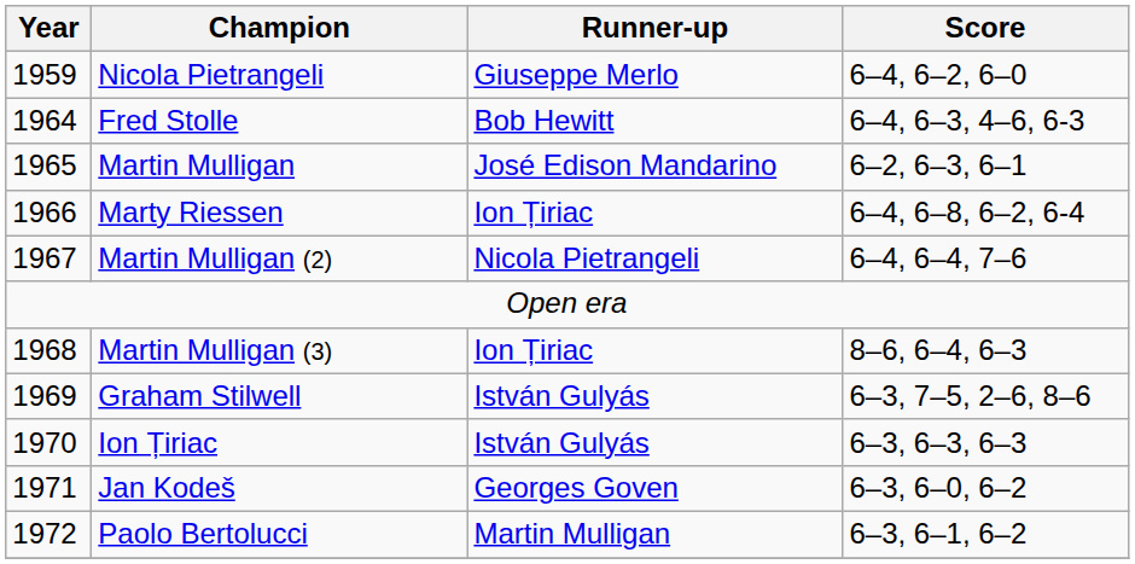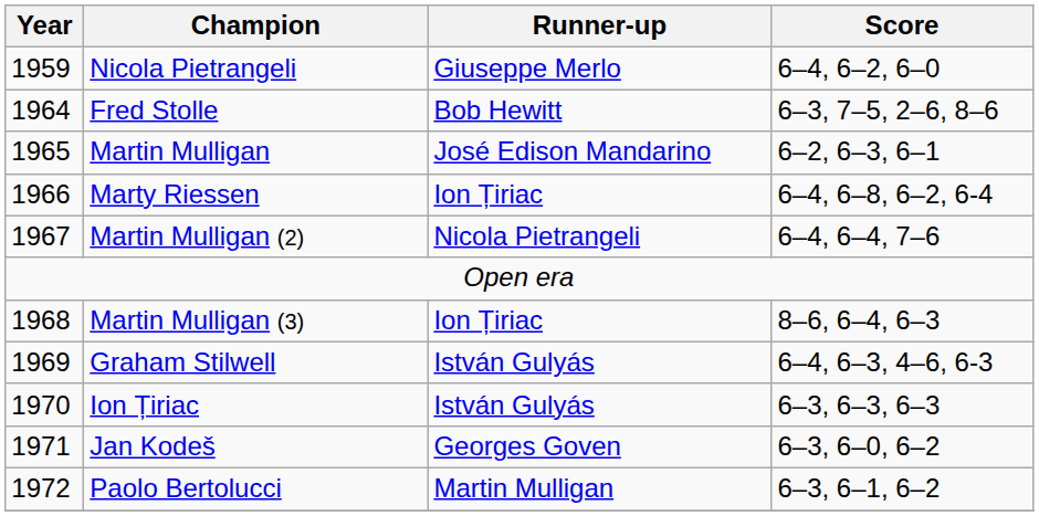 <table class="wikitable">
 <tr>
 <th style="width:40px">Year</th>
 <th style="width:200px">Champion</th>
 <th style="width:200px">Runner-up</th>
 <th style="width:150px">Score</th>
 </tr>
 <tr>
 <td>1959</td>
 <td> <a href='#'>Nicola Pietrangeli</a></td>
 <td> <a href='#'>Giuseppe Merlo</a></td>
 <td>6–4, 6–2, 6–0</td>
 </tr>
 <tr>
 <td>1964</td>
 <td> <a href='#'>Fred Stolle</a></td>
 <td> <a href='#'>Bob Hewitt</a></td>
-<td>6–4, 6–3, 4–6, 6-3</td>
+<td>6–3, 7–5, 2–6, 8–6</td>
 </tr>
 <tr>
 <td>1965</td>
 <td> <a href='#'>Martin Mulligan</a></td>
 <td> <a href='#'>José Edison Mandarino</a></td>
 <td>6–2, 6–3, 6–1</td>
 </tr>
 <tr>
 <td>1966</td>
 <td> <a href='#'>Marty Riessen</a></td>
 <td> <a href='#'>Ion Țiriac</a></td>
 <td>6–4, 6–8, 6–2, 6-4</td>
 </tr>
 <tr>
 <td>1967</td>
 <td> <a href='#'>Martin Mulligan</a> <small>(2)</small></td>
 <td> <a href='#'>Nicola Pietrangeli</a></td>
 <td>6–4, 6–4, 7–6</td>
 </tr>
 <tr>
 <td colspan=4 align=center><em>Open era</em></td>
 </tr>
 <tr>
 <td>1968</td>
 <td> <a href='#'>Martin Mulligan</a> <small>(3)</small></td>
 <td> <a href='#'>Ion Țiriac</a></td>
 <td>8–6, 6–4, 6–3</td>
 </tr>
 <tr>
 <td>1969</td>
 <td> <a href='#'>Graham Stilwell</a></td>
 <td> <a href='#'>István Gulyás</a></td>
-<td>6–3, 7–5, 2–6, 8–6</td>
+<td>6–4, 6–3, 4–6, 6-3</td>
 </tr>
 <tr>
 <td>1970</td>
 <td> <a href='#'>Ion Țiriac</a></td>
 <td> <a href='#'>István Gulyás</a></td>
 <td>6–3, 6–3, 6–3</td>
 </tr>
 <tr>
 <td>1971</td>
 <td> <a href='#'>Jan Kodeš</a></td>
 <td> <a href='#'>Georges Goven</a></td>
 <td>6–3, 6–0, 6–2</td>
 </tr>
 <tr>
 <td>1972</td>
 <td> <a href='#'>Paolo Bertolucci</a></td>
 <td> <a href='#'>Martin Mulligan</a></td>
 <td>6–3, 6–1, 6–2</td>
 </tr>
 <tr>
 </tr>
 </table>
